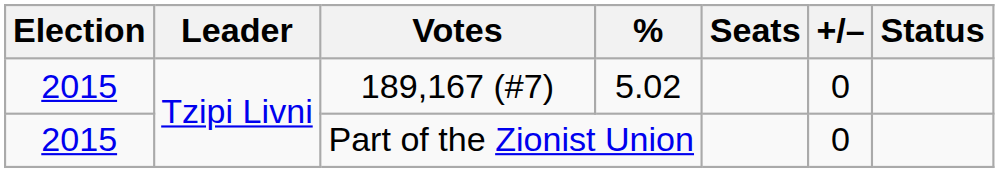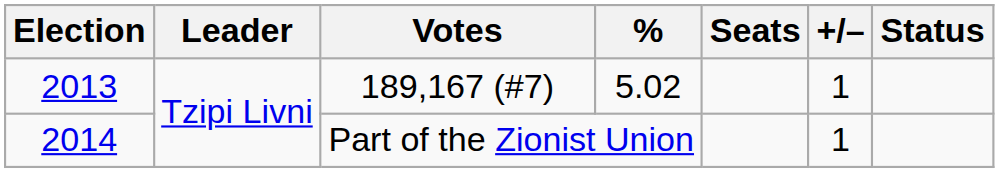 <table class=wikitable style=text-align:center>
 <tr>
 <th>Election</th>
 <th>Leader</th>
 <th>Votes</th>
 <th>%</th>
 <th>Seats</th>
 <th>+/–</th>
 <th>Status</th>
 </tr>
 <tr>
-<td><a href='#'>2015</a></td>
+<td><a href='#'>2013</a></td>
 <td rowspan=2><a href='#'>Tzipi Livni</a></td>
 <td>189,167 (#7)</td>
 <td>5.02</td>
 <td></td>
-<td> 0</td>
+<td> 1</td>
 <td></td>
 </tr>
 <tr>
-<td><a href='#'>2015</a></td>
+<td><a href='#'>2014</a></td>
 <td colspan=2>Part of the <a href='#'>Zionist Union</a></td>
 <td></td>
-<td> 0</td>
+<td> 1</td>
 <td></td>
 </tr>
 </table>
